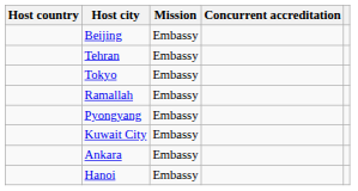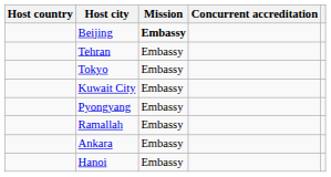 <table class="wikitable sortable">
 <tr>
 <th scope="col">Host country</th>
 <th scope="col">Host city</th>
 <th scope="col">Mission</th>
 <th scope="col">Concurrent accreditation</th>
 <th scope="col" class="unsortable"></th>
 </tr>
 <tr>
 <td></td>
 <td><a href='#'>Beijing</a></td>
-<td>Embassy</td>
+<td><strong>Embassy</strong></td>
 <td></td>
 <td></td>
 </tr>
 <tr>
 <td></td>
 <td><a href='#'>Tehran</a></td>
 <td>Embassy</td>
 <td></td>
 <td></td>
 </tr>
 <tr>
 <td></td>
 <td><a href='#'>Tokyo</a></td>
 <td>Embassy</td>
 <td></td>
 <td></td>
 </tr>
 <tr>
 <td></td>
-<td><a href='#'>Ramallah</a></td>
+<td><a href='#'>Kuwait City</a></td>
 <td>Embassy</td>
 <td></td>
 <td></td>
 </tr>
 <tr>
 <td></td>
 <td><a href='#'>Pyongyang</a></td>
 <td>Embassy</td>
 <td></td>
 <td></td>
 </tr>
 <tr>
 <td></td>
-<td><a href='#'>Kuwait City</a></td>
+<td><a href='#'>Ramallah</a></td>
 <td>Embassy</td>
 <td></td>
 <td></td>
 </tr>
 <tr>
 <td></td>
 <td><a href='#'>Ankara</a></td>
 <td>Embassy</td>
 <td></td>
 <td></td>
 </tr>
 <tr>
 <td></td>
 <td><a href='#'>Hanoi</a></td>
 <td>Embassy</td>
 <td></td>
 <td></td>
 </tr>
 </table>
